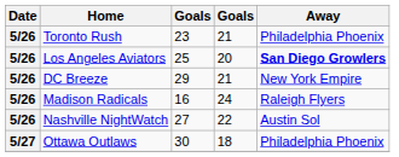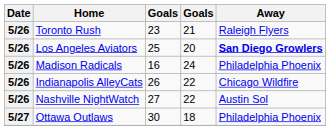 <table class="wikitable" style="font-size: 95%;">
 <tr>
 <th>Date</th>
 <th>Home</th>
 <th>Goals</th>
 <th>Goals</th>
 <th>Away</th>
 </tr>
 <tr>
 <th>5/26</th>
 <td><a href='#'>Toronto Rush</a></td>
 <td>23</td>
 <td>21</td>
-<td><a href='#'>Philadelphia Phoenix</a></td>
+<td><a href='#'>Raleigh Flyers</a></td>
 </tr>
 <tr>
 <th>5/26</th>
 <td><a href='#'>Los Angeles Aviators</a></td>
 <td>25</td>
 <td>20</td>
 <td><strong><a href='#'>San Diego Growlers</a></strong></td>
 </tr>
 <tr>
 <th>5/26</th>
-<td><a href='#'>DC Breeze</a></td>
-<td>29</td>
-<td>21</td>
-<td><a href='#'>New York Empire</a></td>
+<td><a href='#'>Madison Radicals</a></td>
+<td>16</td>
+<td>24</td>
+<td><a href='#'>Philadelphia Phoenix</a></td>
 </tr>
 <tr>
 <th>5/26</th>
-<td><a href='#'>Madison Radicals</a></td>
-<td>16</td>
-<td>24</td>
-<td><a href='#'>Raleigh Flyers</a></td>
+<td><a href='#'>Indianapolis AlleyCats</a></td>
+<td>26</td>
+<td>22</td>
+<td><a href='#'>Chicago Wildfire</a></td>
 </tr>
 <tr>
 <th>5/26</th>
 <td><a href='#'>Nashville NightWatch</a></td>
 <td>27</td>
 <td>22</td>
 <td><a href='#'>Austin Sol</a></td>
 </tr>
 <tr>
 <th>5/27</th>
 <td><a href='#'>Ottawa Outlaws</a></td>
 <td>30</td>
 <td>18</td>
 <td><a href='#'>Philadelphia Phoenix</a></td>
 </tr>
 <tr>
 </tr>
 </table>
